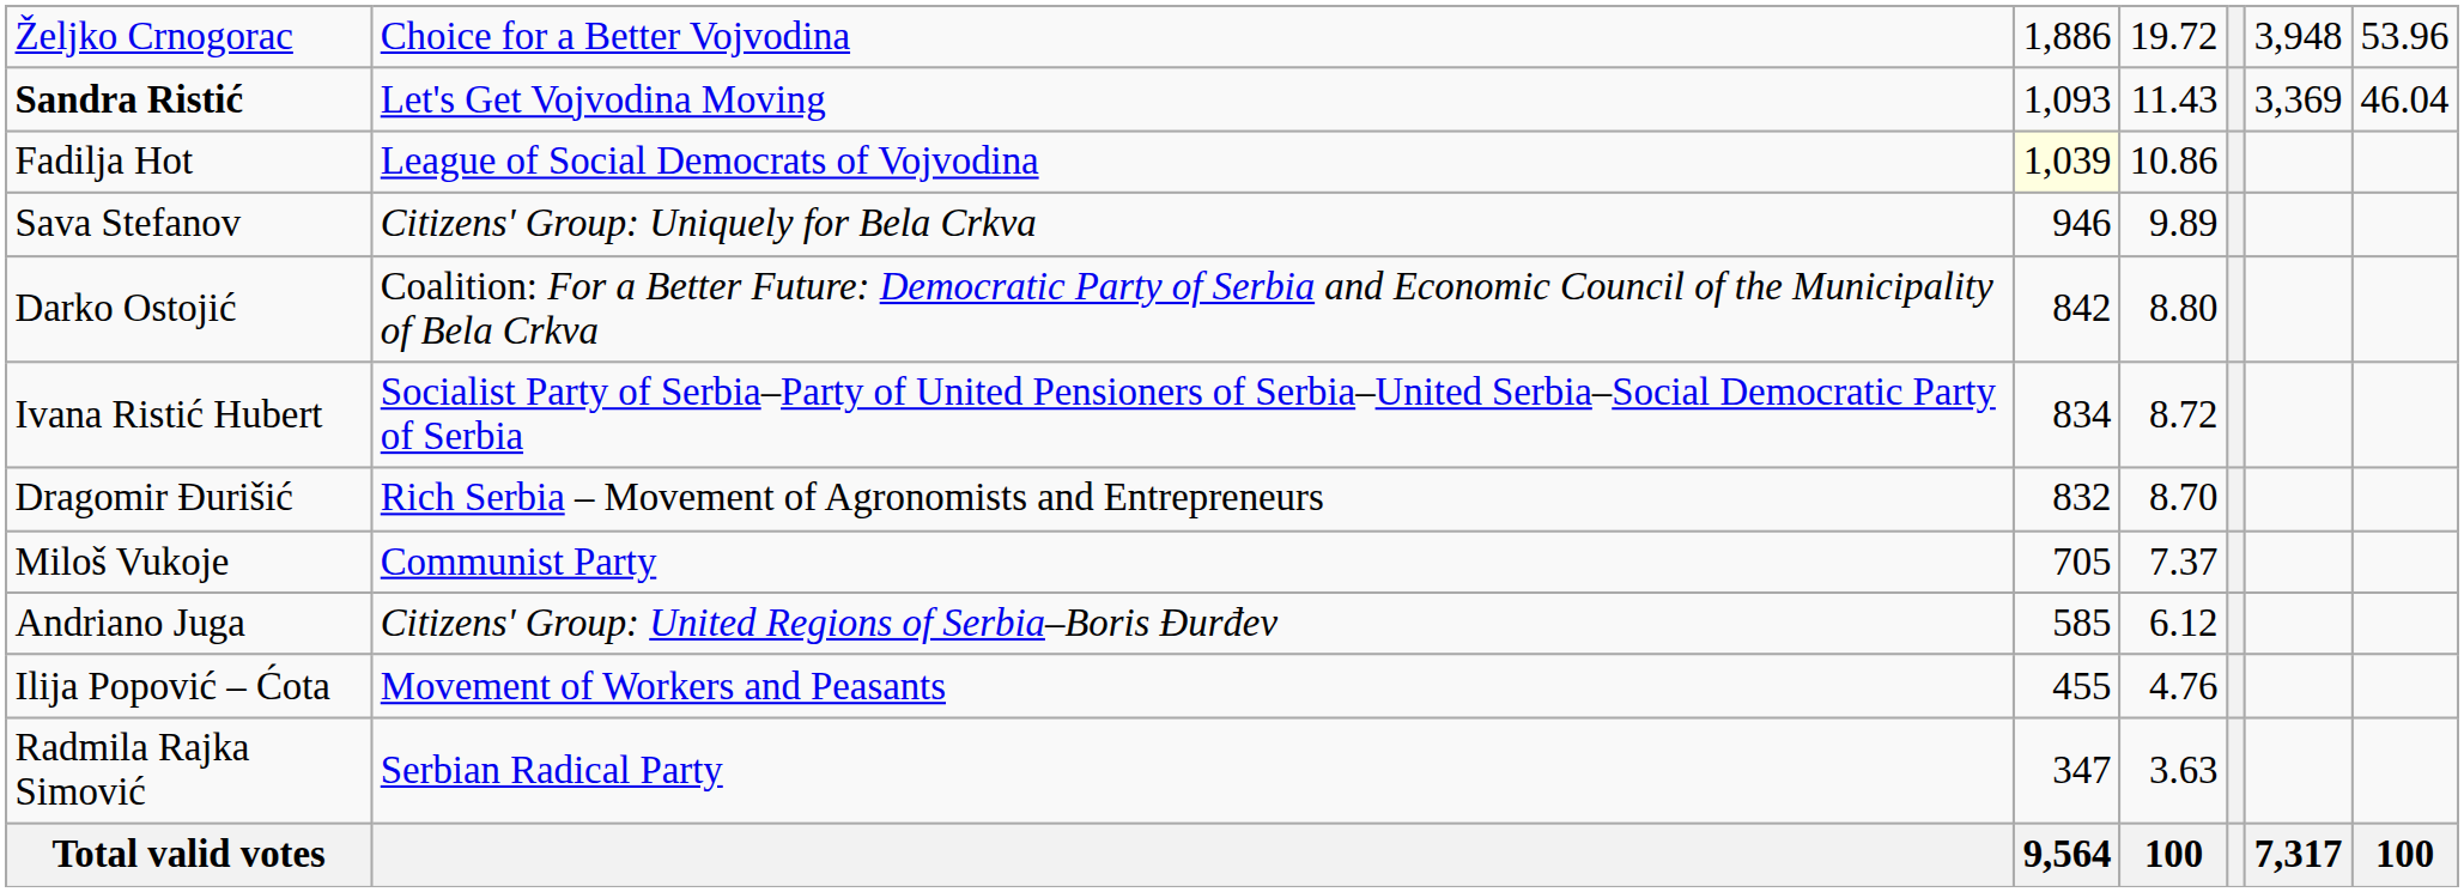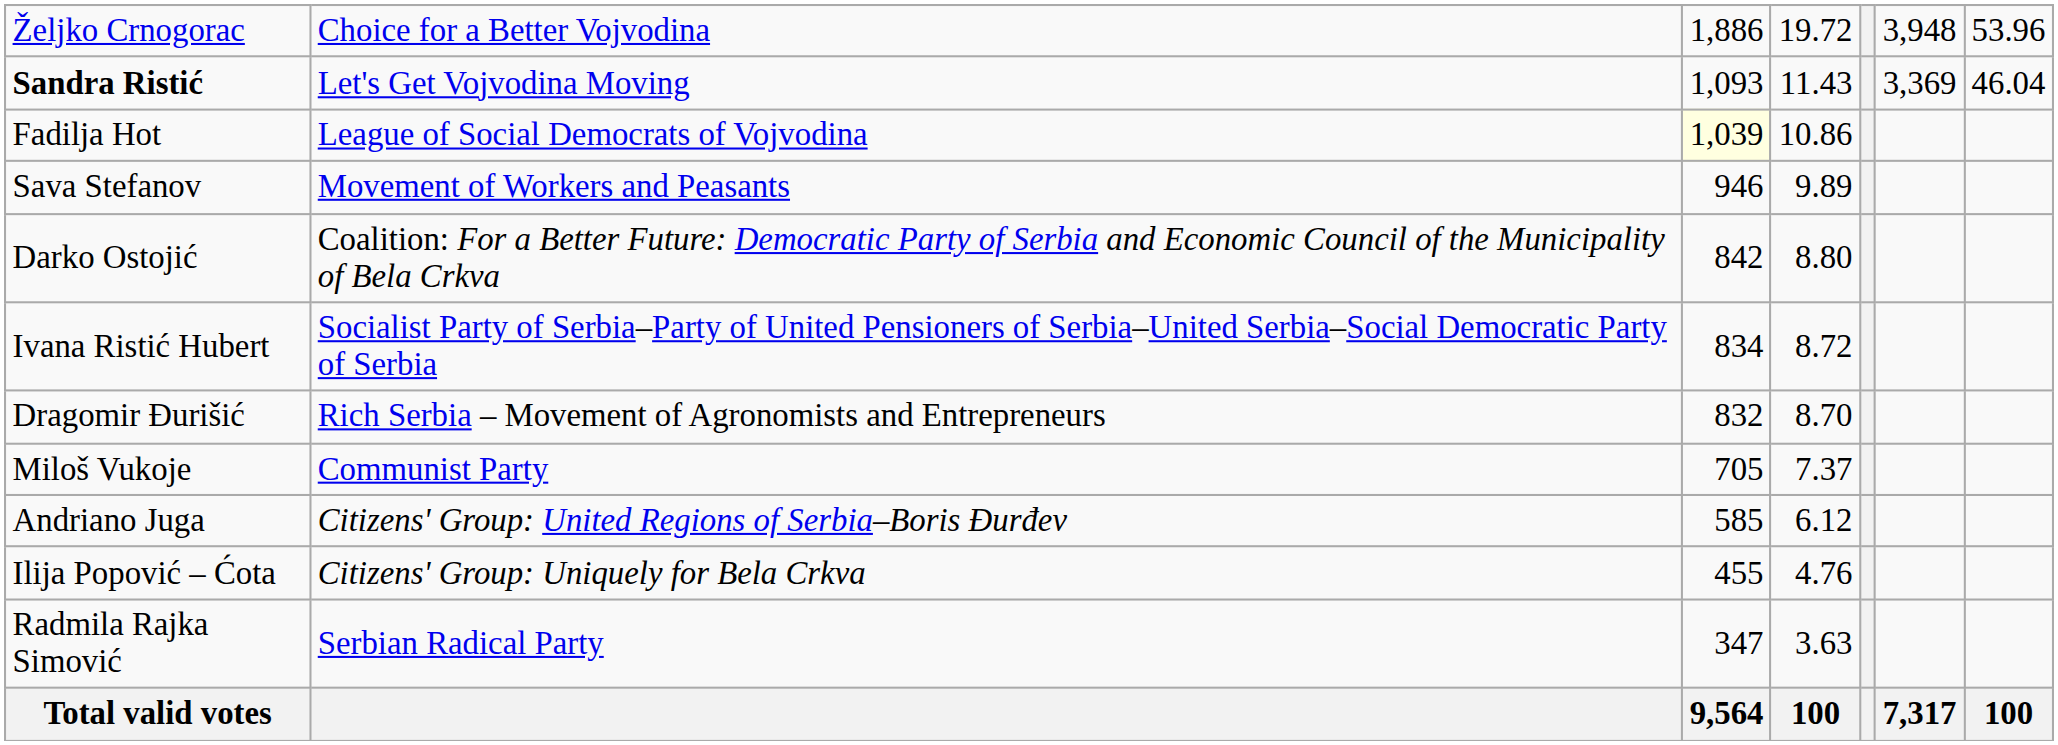 <table style="width:1000px;" class="wikitable">
 <tr>
 <td align="left"><a href='#'>Željko Crnogorac</a></td>
 <td align="left"><a href='#'>Choice for a Better Vojvodina</a></td>
 <td align="right">1,886</td>
 <td align="right">19.72</td>
 <th align="left"></th>
 <td align="right">3,948</td>
 <td align="right">53.96</td>
 </tr>
 <tr>
 <td align="left"><strong>Sandra Ristić</strong></td>
 <td align="left"><a href='#'>Let's Get Vojvodina Moving</a></td>
 <td align="right">1,093</td>
 <td align="right">11.43</td>
 <th align="left"></th>
 <td align="right">3,369</td>
 <td align="right">46.04</td>
 </tr>
 <tr>
 <td align="left">Fadilja Hot</td>
 <td align="left"><a href='#'>League of Social Democrats of Vojvodina</a></td>
 <td align="right" style="background: lightyellow;">1,039</td>
 <td align="right">10.86</td>
 <th align="left"></th>
 <td align="right"></td>
 <td align="right"></td>
 </tr>
 <tr>
 <td align="left">Sava Stefanov</td>
-<td align="left"><em>Citizens' Group: Uniquely for Bela Crkva</em></td>
+<td align="left"><a href='#'>Movement of Workers and Peasants</a></td>
 <td align="right">946</td>
 <td align="right">9.89</td>
 <th align="left"></th>
 <td align="right"></td>
 <td align="right"></td>
 </tr>
 <tr>
 <td align="left">Darko Ostojić</td>
 <td align="left">Coalition: <em>For a Better Future: <a href='#'>Democratic Party of Serbia</a> and Economic Council of the Municipality of Bela Crkva</em></td>
 <td align="right">842</td>
 <td align="right">8.80</td>
 <th align="left"></th>
 <td align="right"></td>
 <td align="right"></td>
 </tr>
 <tr>
 <td align="left">Ivana Ristić Hubert</td>
 <td align="left"><a href='#'>Socialist Party of Serbia</a>–<a href='#'>Party of United Pensioners of Serbia</a>–<a href='#'>United Serbia</a>–<a href='#'>Social Democratic Party of Serbia</a></td>
 <td align="right">834</td>
 <td align="right">8.72</td>
 <th align="left"></th>
 <td align="right"></td>
 <td align="right"></td>
 </tr>
 <tr>
 <td align="left">Dragomir Đurišić</td>
 <td align="left"><a href='#'>Rich Serbia</a> – Movement of Agronomists and Entrepreneurs</td>
 <td align="right">832</td>
 <td align="right">8.70</td>
 <th align="left"></th>
 <td align="right"></td>
 <td align="right"></td>
 </tr>
 <tr>
 <td align="left">Miloš Vukoje</td>
 <td align="left"><a href='#'>Communist Party</a></td>
 <td align="right">705</td>
 <td align="right">7.37</td>
 <th align="left"></th>
 <td align="right"></td>
 <td align="right"></td>
 </tr>
 <tr>
 <td align="left">Andriano Juga</td>
 <td align="left"><em>Citizens' Group: <a href='#'>United Regions of Serbia</a>–Boris Đurđev</em></td>
 <td align="right">585</td>
 <td align="right">6.12</td>
 <th align="left"></th>
 <td align="right"></td>
 <td align="right"></td>
 </tr>
 <tr>
 <td align="left">Ilija Popović – Ćota</td>
-<td align="left"><a href='#'>Movement of Workers and Peasants</a></td>
+<td align="left"><em>Citizens' Group: Uniquely for Bela Crkva</em></td>
 <td align="right">455</td>
 <td align="right">4.76</td>
 <th align="left"></th>
 <td align="right"></td>
 <td align="right"></td>
 </tr>
 <tr>
 <td align="left">Radmila Rajka Simović</td>
 <td align="left"><a href='#'>Serbian Radical Party</a></td>
 <td align="right">347</td>
 <td align="right">3.63</td>
 <th align="left"></th>
 <td align="right"></td>
 <td align="right"></td>
 </tr>
 <tr>
 <th align="left">Total valid votes</th>
 <th align="left"></th>
 <th align="right">9,564</th>
 <th align="right">100</th>
 <th align="left"></th>
 <th align="right">7,317</th>
 <th align="right">100</th>
 </tr>
 <tr>
 </tr>
 </table>
